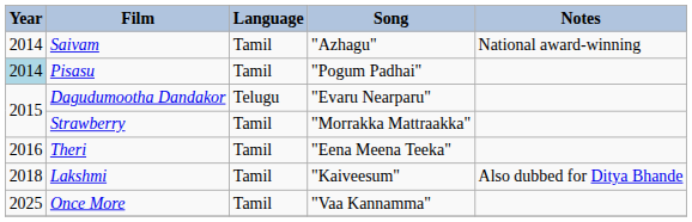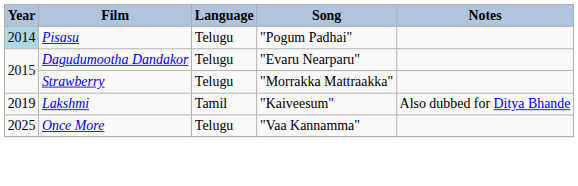 <table class="wikitable sortable">
 <tr>
 <th style="background:#B0C4DE;">Year</th>
 <th style="background:#B0C4DE;">Film</th>
 <th style="background:#B0C4DE;">Language</th>
 <th style="background:#B0C4DE;">Song</th>
 <th style="background:#B0C4DE;">Notes</th>
 </tr>
 <tr>
-<td>2014</td>
-<td><em><a href='#'>Saivam</a></em></td>
-<td>Tamil</td>
-<td>"Azhagu"</td>
-<td>National award-winning</td>
-</tr>
-<tr>
 <td style="background: lightblue;">2014</td>
 <td><em><a href='#'>Pisasu</a></em></td>
-<td>Tamil</td>
+<td>Telugu</td>
 <td>"Pogum Padhai"</td>
 <td></td>
 </tr>
 <tr>
 <td rowspan="2">2015</td>
 <td><em><a href='#'>Dagudumootha Dandakor</a></em></td>
 <td>Telugu</td>
 <td>"Evaru Nearparu"</td>
 <td></td>
 </tr>
 <tr>
 <td><em><a href='#'>Strawberry</a></em></td>
-<td>Tamil</td>
+<td>Telugu</td>
 <td>"Morrakka Mattraakka"</td>
 <td></td>
 </tr>
 <tr>
-<td>2016</td>
-<td><em><a href='#'>Theri</a></em></td>
-<td>Tamil</td>
-<td>"Eena Meena Teeka"</td>
-<td></td>
-</tr>
-<tr>
-<td>2018</td>
+<td>2019</td>
 <td><em><a href='#'>Lakshmi</a></em></td>
 <td>Tamil</td>
 <td>"Kaiveesum"</td>
 <td>Also dubbed for <a href='#'>Ditya Bhande</a></td>
 </tr>
 <tr>
 <td>2025</td>
 <td><em><a href='#'>Once More</a></em></td>
-<td>Tamil</td>
+<td>Telugu</td>
 <td>"Vaa Kannamma"</td>
 <td></td>
 </tr>
 <tr>
 </tr>
 </table>
